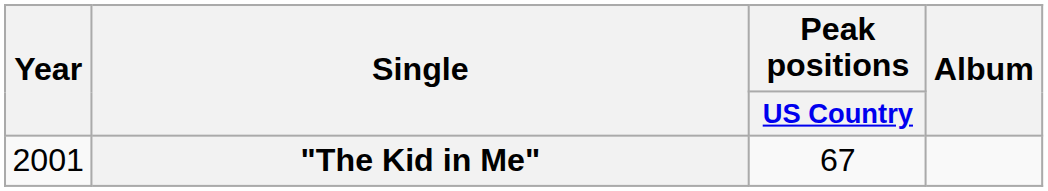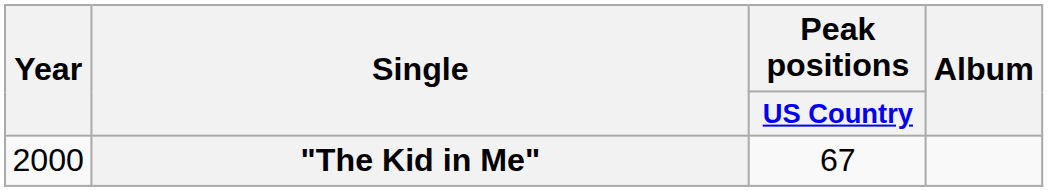 <table class="wikitable plainrowheaders" style="text-align:center;">
 <tr>
 <th scope="col" rowspan="2">Year</th>
 <th scope="col" rowspan="2" style="width:20em;">Single</th>
 <th scope="col">Peak positions</th>
 <th scope="col" rowspan="2">Album</th>
 </tr>
 <tr>
 <th scope="col" style="width:6em;font-size:85%;"><a href='#'>US Country</a><br></th>
 </tr>
 <tr>
-<td>2001</td>
+<td>2000</td>
 <th scope="row">"The Kid in Me"</th>
 <td>67</td>
 <td></td>
 </tr>
 </table>
